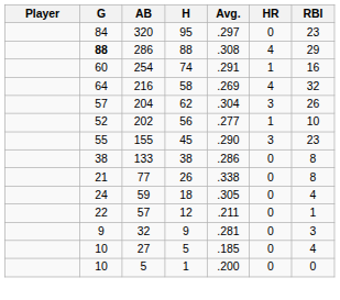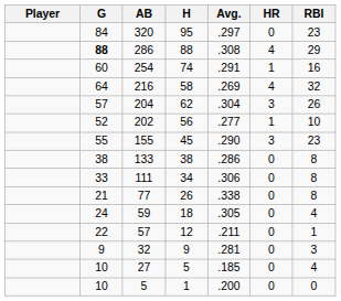 <table class="wikitable sortable">
 <tr>
 <th bgcolor="#DDDDFF" width="16%">Player</th>
 <th bgcolor="#DDDDFF" width="9%">G</th>
 <th bgcolor="#DDDDFF" width="9%">AB</th>
 <th bgcolor="#DDDDFF" width="9%">H</th>
 <th bgcolor="#DDDDFF" width="9%">Avg.</th>
 <th bgcolor="#DDDDFF" width="9%">HR</th>
 <th bgcolor="#DDDDFF" width="9%">RBI</th>
 </tr>
 <tr align="center">
 <td></td>
 <td>84</td>
 <td>320</td>
 <td>95</td>
 <td>.297</td>
 <td>0</td>
 <td>23</td>
 </tr>
 <tr align="center">
 <td></td>
 <td><strong>88</strong></td>
 <td>286</td>
 <td>88</td>
 <td>.308</td>
 <td>4</td>
 <td>29</td>
 </tr>
 <tr align="center">
 <td></td>
 <td>60</td>
 <td>254</td>
 <td>74</td>
 <td>.291</td>
 <td>1</td>
 <td>16</td>
 </tr>
 <tr align="center">
 <td></td>
 <td>64</td>
 <td>216</td>
 <td>58</td>
 <td>.269</td>
 <td>4</td>
 <td>32</td>
 </tr>
 <tr align="center">
 <td></td>
 <td>57</td>
 <td>204</td>
 <td>62</td>
 <td>.304</td>
 <td>3</td>
 <td>26</td>
 </tr>
 <tr align="center">
 <td></td>
 <td>52</td>
 <td>202</td>
 <td>56</td>
 <td>.277</td>
 <td>1</td>
 <td>10</td>
 </tr>
 <tr align="center">
 <td></td>
 <td>55</td>
 <td>155</td>
 <td>45</td>
 <td>.290</td>
 <td>3</td>
 <td>23</td>
 </tr>
 <tr align="center">
 <td></td>
 <td>38</td>
 <td>133</td>
 <td>38</td>
 <td>.286</td>
 <td>0</td>
 <td>8</td>
 </tr>
 <tr align="center">
 <td></td>
+<td>33</td>
+<td>111</td>
+<td>34</td>
+<td>.306</td>
+<td>0</td>
+<td>8</td>
+</tr>
+<tr align="center">
+<td></td>
 <td>21</td>
 <td>77</td>
 <td>26</td>
 <td>.338</td>
 <td>0</td>
 <td>8</td>
 </tr>
 <tr align="center">
 <td></td>
 <td>24</td>
 <td>59</td>
 <td>18</td>
 <td>.305</td>
 <td>0</td>
 <td>4</td>
 </tr>
 <tr align=center>
 <td></td>
 <td>22</td>
 <td>57</td>
 <td>12</td>
 <td>.211</td>
 <td>0</td>
 <td>1</td>
 </tr>
 <tr align="center">
 <td></td>
 <td>9</td>
 <td>32</td>
 <td>9</td>
 <td>.281</td>
 <td>0</td>
 <td>3</td>
 </tr>
 <tr align="center">
 <td></td>
 <td>10</td>
 <td>27</td>
 <td>5</td>
 <td>.185</td>
 <td>0</td>
 <td>4</td>
 </tr>
 <tr align="center">
 <td></td>
 <td>10</td>
 <td>5</td>
 <td>1</td>
 <td>.200</td>
 <td>0</td>
 <td>0</td>
 </tr>
 </table>
